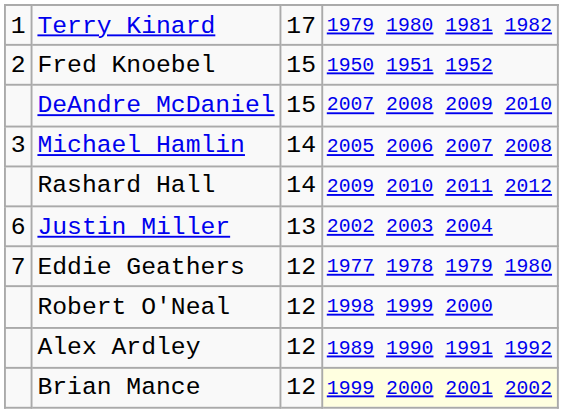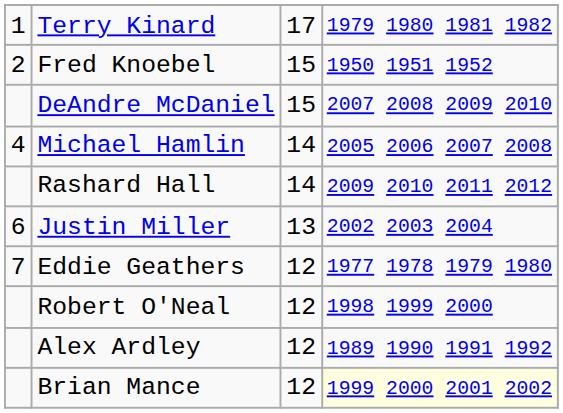 <table class="wikitable">
 <tr>
 </tr>
 <tr>
 <td>1</td>
 <td><a href='#'>Terry Kinard</a></td>
 <td>17</td>
 <td style="font-size:80%;"><a href='#'>1979</a> <a href='#'>1980</a> <a href='#'>1981</a> <a href='#'>1982</a></td>
 </tr>
 <tr>
 <td>2</td>
 <td>Fred Knoebel</td>
 <td>15</td>
 <td style="font-size:80%;"><a href='#'>1950</a> <a href='#'>1951</a> <a href='#'>1952</a></td>
 </tr>
 <tr>
 <td></td>
 <td><a href='#'>DeAndre McDaniel</a></td>
 <td>15</td>
 <td style="font-size:80%;"><a href='#'>2007</a> <a href='#'>2008</a> <a href='#'>2009</a> <a href='#'>2010</a></td>
 </tr>
 <tr>
-<td>3</td>
+<td>4</td>
 <td><a href='#'>Michael Hamlin</a></td>
 <td>14</td>
 <td style="font-size:80%;"><a href='#'>2005</a> <a href='#'>2006</a> <a href='#'>2007</a> <a href='#'>2008</a></td>
 </tr>
 <tr>
 <td></td>
 <td>Rashard Hall</td>
 <td>14</td>
 <td style="font-size:80%;"><a href='#'>2009</a> <a href='#'>2010</a> <a href='#'>2011</a> <a href='#'>2012</a></td>
 </tr>
 <tr>
 <td>6</td>
 <td><a href='#'>Justin Miller</a></td>
 <td>13</td>
 <td style="font-size:80%;"><a href='#'>2002</a> <a href='#'>2003</a> <a href='#'>2004</a></td>
 </tr>
 <tr>
 <td>7</td>
 <td>Eddie Geathers</td>
 <td>12</td>
 <td style="font-size:80%;"><a href='#'>1977</a> <a href='#'>1978</a> <a href='#'>1979</a> <a href='#'>1980</a></td>
 </tr>
 <tr>
 <td></td>
 <td>Robert O'Neal</td>
 <td>12</td>
 <td style="font-size:80%;"><a href='#'>1998</a> <a href='#'>1999</a> <a href='#'>2000</a></td>
 </tr>
 <tr>
 <td></td>
 <td>Alex Ardley</td>
 <td>12</td>
 <td style="font-size:80%;"><a href='#'>1989</a> <a href='#'>1990</a> <a href='#'>1991</a> <a href='#'>1992</a></td>
 </tr>
 <tr>
 <td></td>
 <td>Brian Mance</td>
 <td>12</td>
 <td style="background: lightyellow; font-size:80%;"><a href='#'>1999</a> <a href='#'>2000</a> <a href='#'>2001</a> <a href='#'>2002</a></td>
 </tr>
 </table>
